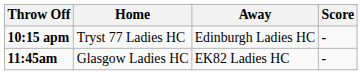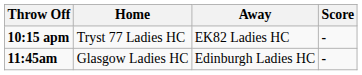 <table class="wikitable">
 <tr>
 <th><strong>Throw Off</strong></th>
 <th><strong>Home</strong></th>
 <th><strong>Away</strong></th>
 <th><strong>Score</strong></th>
 </tr>
 <tr>
 <td><strong>10:15 apm</strong></td>
 <td>Tryst 77 Ladies HC</td>
-<td>Edinburgh Ladies HC</td>
+<td>EK82 Ladies HC</td>
 <td><strong>-</strong></td>
 </tr>
 <tr>
 <td><strong>11:45am</strong></td>
 <td>Glasgow Ladies HC</td>
-<td>EK82 Ladies HC</td>
+<td>Edinburgh Ladies HC</td>
 <td><strong>-</strong></td>
 </tr>
 </table>
